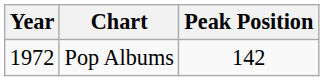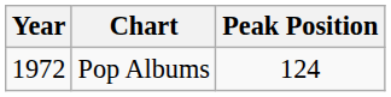 <table class="wikitable">
 <tr>
 <th>Year</th>
 <th>Chart</th>
 <th>Peak Position</th>
 </tr>
 <tr>
 <td>1972</td>
 <td>Pop Albums</td>
-<td align="center">142</td>
+<td align="center">124</td>
 </tr>
 </table>
